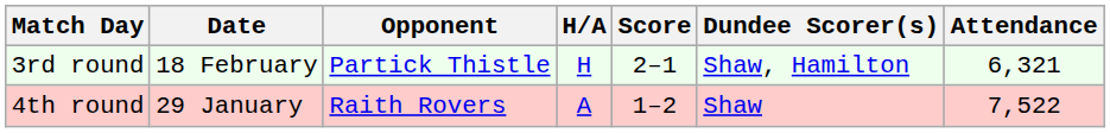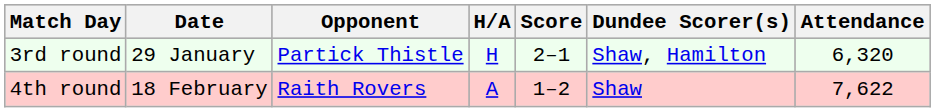 <table class="wikitable" style="text-align:center">
 <tr>
 <th>Match Day</th>
 <th>Date</th>
 <th>Opponent</th>
 <th>H/A</th>
 <th>Score</th>
 <th>Dundee Scorer(s)</th>
 <th>Attendance</th>
 </tr>
 <tr bgcolor="#EEFFEE">
 <td>3rd round</td>
-<td align="left">18 February</td>
+<td align="left">29 January</td>
 <td align="left"><a href='#'>Partick Thistle</a></td>
 <td><a href='#'>H</a></td>
 <td>2–1</td>
 <td align="left"><a href='#'>Shaw</a>, <a href='#'>Hamilton</a></td>
-<td>6,321</td>
+<td>6,320</td>
 </tr>
 <tr bgcolor="#FFCCCC">
 <td>4th round</td>
-<td align="left">29 January</td>
+<td align="left">18 February</td>
 <td align="left"><a href='#'>Raith Rovers</a></td>
 <td><a href='#'>A</a></td>
 <td>1–2</td>
 <td align="left"><a href='#'>Shaw</a></td>
-<td>7,522</td>
+<td>7,622</td>
 </tr>
 </table>
